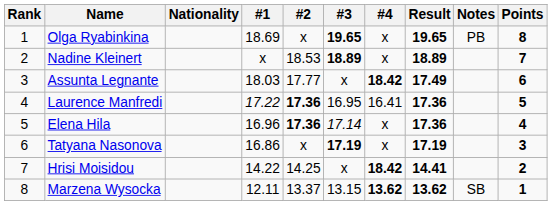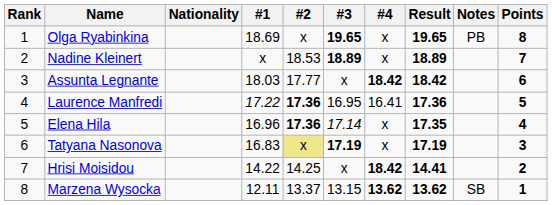 <table class="wikitable sortable" style="text-align:center">
 <tr>
 <th>Rank</th>
 <th>Name</th>
 <th>Nationality</th>
 <th>#1</th>
 <th>#2</th>
 <th>#3</th>
 <th>#4</th>
 <th>Result</th>
 <th>Notes</th>
 <th>Points</th>
 </tr>
 <tr>
 <td>1</td>
 <td align=left><a href='#'>Olga Ryabinkina</a></td>
 <td align=left></td>
 <td>18.69</td>
 <td>x</td>
 <td><strong>19.65</strong></td>
 <td>x</td>
 <td><strong>19.65</strong></td>
 <td>PB</td>
 <td><strong>8</strong></td>
 </tr>
 <tr>
 <td>2</td>
 <td align=left><a href='#'>Nadine Kleinert</a></td>
 <td align=left></td>
 <td>x</td>
 <td>18.53</td>
 <td><strong>18.89</strong></td>
 <td>x</td>
 <td><strong>18.89</strong></td>
 <td></td>
 <td><strong>7</strong></td>
 </tr>
 <tr>
 <td>3</td>
 <td align=left><a href='#'>Assunta Legnante</a></td>
 <td align=left></td>
 <td>18.03</td>
 <td>17.77</td>
 <td>x</td>
 <td><strong>18.42</strong></td>
-<td><strong>17.49</strong></td>
+<td><strong>18.42</strong></td>
 <td></td>
 <td><strong>6</strong></td>
 </tr>
 <tr>
 <td>4</td>
 <td align=left><a href='#'>Laurence Manfredi</a></td>
 <td align=left></td>
 <td><em>17.22</em></td>
 <td><strong>17.36</strong></td>
 <td>16.95</td>
 <td>16.41</td>
 <td><strong>17.36</strong></td>
 <td></td>
 <td><strong>5</strong></td>
 </tr>
 <tr>
 <td>5</td>
 <td align=left><a href='#'>Elena Hila</a></td>
 <td align=left></td>
 <td>16.96</td>
 <td><strong>17.36</strong></td>
 <td><em>17.14</em></td>
 <td>x</td>
-<td><strong>17.36</strong></td>
+<td><strong>17.35</strong></td>
 <td></td>
 <td><strong>4</strong></td>
 </tr>
 <tr>
 <td>6</td>
 <td align=left><a href='#'>Tatyana Nasonova</a></td>
 <td align=left></td>
-<td>16.86</td>
-<td>x</td>
+<td>16.83</td>
+<td style="background: khaki;">x</td>
 <td><strong>17.19</strong></td>
 <td>x</td>
 <td><strong>17.19</strong></td>
 <td></td>
 <td><strong>3</strong></td>
 </tr>
 <tr>
 <td>7</td>
 <td align=left><a href='#'>Hrisi Moisidou</a></td>
 <td align=left></td>
 <td>14.22</td>
 <td>14.25</td>
 <td>x</td>
 <td><strong>18.42</strong></td>
 <td><strong>14.41</strong></td>
 <td></td>
 <td><strong>2</strong></td>
 </tr>
 <tr>
 <td>8</td>
 <td align=left><a href='#'>Marzena Wysocka</a></td>
 <td align=left></td>
 <td>12.11</td>
 <td>13.37</td>
 <td>13.15</td>
 <td><strong>13.62</strong></td>
 <td><strong>13.62</strong></td>
 <td>SB</td>
 <td><strong>1</strong></td>
 </tr>
 </table>
